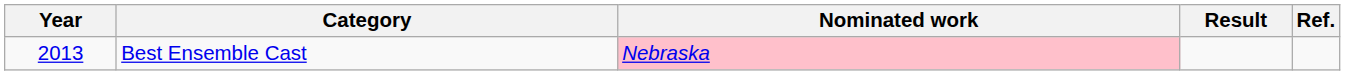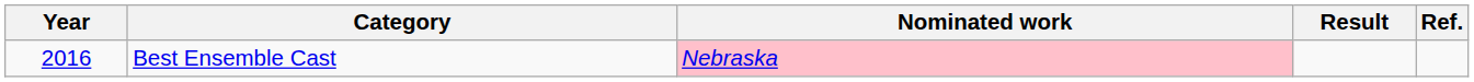 <table class=wikitable>
 <tr>
 <th scope="col" style="width:5em;">Year</th>
 <th scope="col" style="width:24em;">Category</th>
 <th scope="col" style="width:27em;">Nominated work</th>
 <th scope="col" style="width:5em;">Result</th>
 <th>Ref.</th>
 </tr>
 <tr>
-<td style="text-align:center;"><a href='#'>2013</a></td>
+<td style="text-align:center;"><a href='#'>2016</a></td>
 <td><a href='#'>Best Ensemble Cast</a></td>
 <td style="background: pink;"><em><a href='#'>Nebraska</a></em></td>
 <td></td>
 <td style="text-align:center;"></td>
 </tr>
 </table>
